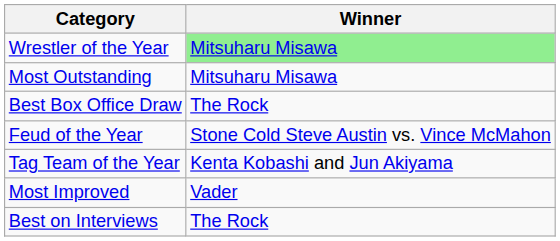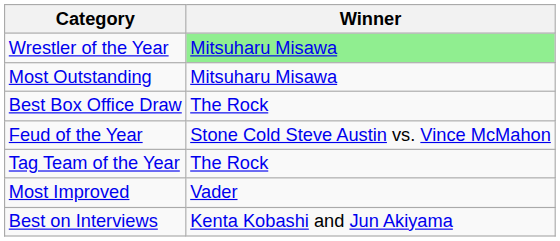 <table class="wikitable">
 <tr>
 <th>Category</th>
 <th>Winner</th>
 </tr>
 <tr>
 <td><a href='#'>Wrestler of the Year</a></td>
 <td style="background: lightgreen;"><a href='#'>Mitsuharu Misawa</a></td>
 </tr>
 <tr>
 <td><a href='#'>Most Outstanding</a></td>
 <td><a href='#'>Mitsuharu Misawa</a></td>
 </tr>
 <tr>
 <td><a href='#'>Best Box Office Draw</a></td>
 <td><a href='#'>The Rock</a></td>
 </tr>
 <tr>
 <td><a href='#'>Feud of the Year</a></td>
 <td><a href='#'>Stone Cold Steve Austin</a> vs. <a href='#'>Vince McMahon</a></td>
 </tr>
 <tr>
 <td><a href='#'>Tag Team of the Year</a></td>
-<td><a href='#'>Kenta Kobashi</a> and <a href='#'>Jun Akiyama</a></td>
+<td><a href='#'>The Rock</a></td>
 </tr>
 <tr>
 <td><a href='#'>Most Improved</a></td>
 <td><a href='#'>Vader</a></td>
 </tr>
 <tr>
 <td><a href='#'>Best on Interviews</a></td>
-<td><a href='#'>The Rock</a></td>
+<td><a href='#'>Kenta Kobashi</a> and <a href='#'>Jun Akiyama</a></td>
 </tr>
 </table>
